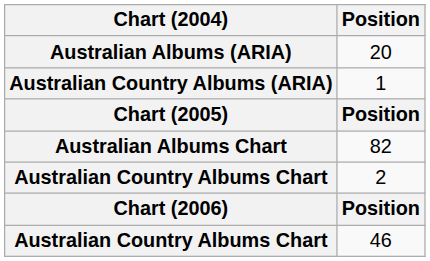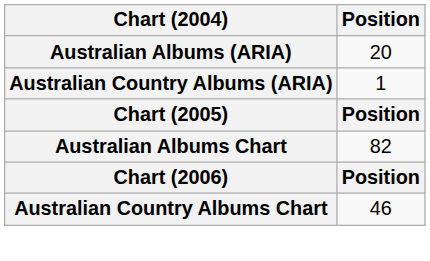 <table class="wikitable sortable plainrowheaders" style="text-align:center">
 <tr>
 <th scope="col">Chart (2004)</th>
 <th scope="col">Position</th>
 </tr>
 <tr>
 <th scope="row">Australian Albums (ARIA)</th>
 <td>20</td>
 </tr>
 <tr>
 <th scope="row">Australian Country Albums (ARIA)</th>
 <td>1</td>
 </tr>
 <tr>
 <th scope="col">Chart (2005)</th>
 <th scope="col">Position</th>
 </tr>
 <tr>
 <th scope="row">Australian Albums Chart</th>
 <td>82</td>
 </tr>
 <tr>
-<th scope="row">Australian Country Albums Chart</th>
-<td>2</td>
-</tr>
-<tr>
 <th scope="col">Chart (2006)</th>
 <th scope="col">Position</th>
 </tr>
 <tr>
 <th scope="row">Australian Country Albums Chart</th>
 <td>46</td>
 </tr>
 </table>
